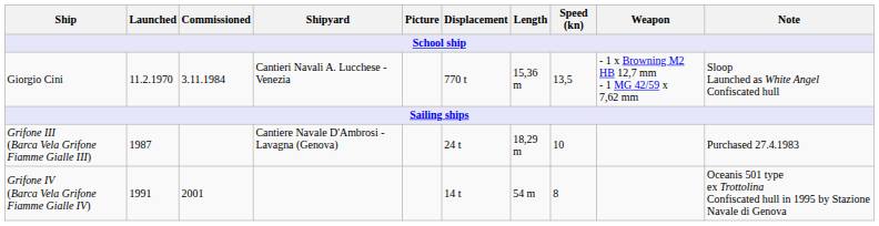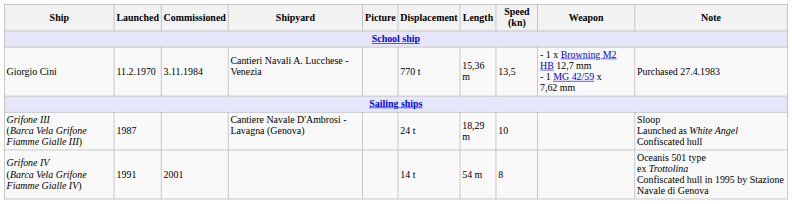 <table class="wikitable" style="margin:auto; width:100%;">
 <tr>
 <th style="text-align: center;">Ship</th>
 <th style="text-align: center;">Launched</th>
 <th style="text-align: center;">Commissioned</th>
 <th style="text-align: center;">Shipyard</th>
 <th style="text-align: center;">Picture</th>
 <th style="text-align: center;">Displacement</th>
 <th style="text-align: center;">Length</th>
 <th style="text-align: center;">Speed (kn)</th>
 <th style="text-align: center;">Weapon</th>
 <th style="text-align: center;">Note</th>
 </tr>
 <tr>
 <th colspan="10" style="background: lavender;"><a href='#'>School ship</a></th>
 </tr>
 <tr>
 <td>Giorgio Cini</td>
 <td>11.2.1970</td>
 <td>3.11.1984</td>
 <td>Cantieri Navali A. Lucchese - Venezia<br><br></td>
 <td></td>
 <td>770 t</td>
 <td>15,36 m</td>
 <td>13,5</td>
 <td>- 1 x <a href='#'>Browning M2 HB</a> 12,7 mm<br>- 1 <a href='#'>MG 42/59</a> x 7,62 mm</td>
-<td>Sloop<br>Launched as <em>White Angel</em><br>Confiscated hull</td>
+<td>Purchased 27.4.1983</td>
 </tr>
 <tr>
 <th colspan="10" style="background: lavender;"><a href='#'>Sailing ships</a></th>
 </tr>
 <tr>
 <td><em>Grifone III</em><br>(<em>Barca Vela Grifone Fiamme Gialle III</em>)</td>
 <td>1987</td>
 <td></td>
 <td>Cantiere Navale D'Ambrosi - Lavagna (Genova)<br><br></td>
 <td></td>
 <td>24 t</td>
 <td>18,29 m</td>
 <td>10</td>
 <td></td>
-<td>Purchased 27.4.1983</td>
+<td>Sloop<br>Launched as <em>White Angel</em><br>Confiscated hull</td>
 </tr>
 <tr>
 <td><em>Grifone IV</em><br>(<em>Barca Vela Grifone Fiamme Gialle IV</em>)</td>
 <td>1991</td>
 <td>2001</td>
 <td><br><br></td>
 <td></td>
 <td>14 t</td>
 <td>54 m</td>
 <td>8</td>
 <td></td>
 <td>Oceanis 501 type<br>ex <em>Trottolina</em><br>Confiscated hull in 1995 by Stazione Navale di Genova</td>
 </tr>
 </table>
